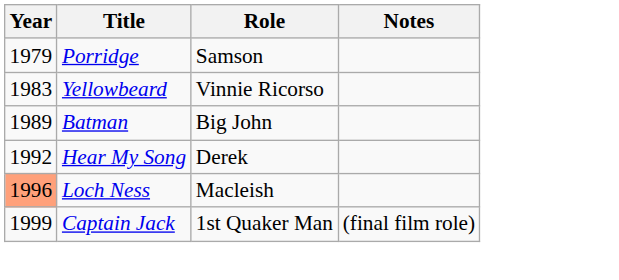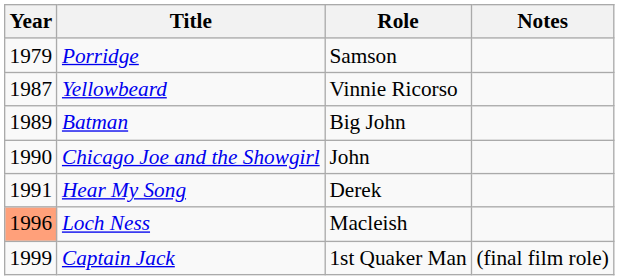 <table class="wikitable">
 <tr>
 <th>Year</th>
 <th>Title</th>
 <th>Role</th>
 <th>Notes</th>
 </tr>
 <tr>
 <td>1979</td>
 <td><em><a href='#'>Porridge</a></em></td>
 <td>Samson</td>
 <td></td>
 </tr>
 <tr>
-<td>1983</td>
+<td>1987</td>
 <td><em><a href='#'>Yellowbeard</a></em></td>
 <td>Vinnie Ricorso</td>
 <td></td>
 </tr>
 <tr>
 <td>1989</td>
 <td><em><a href='#'>Batman</a></em></td>
 <td>Big John</td>
 <td></td>
 </tr>
 <tr>
-<td>1992</td>
+<td>1990</td>
+<td><em><a href='#'>Chicago Joe and the Showgirl</a></em></td>
+<td>John</td>
+<td></td>
+</tr>
+<tr>
+<td>1991</td>
 <td><em><a href='#'>Hear My Song</a></em></td>
 <td>Derek</td>
 <td></td>
 </tr>
 <tr>
 <td style="background: lightsalmon;">1996</td>
 <td><em><a href='#'>Loch Ness</a></em></td>
 <td>Macleish</td>
 <td></td>
 </tr>
 <tr>
 <td>1999</td>
 <td><em><a href='#'>Captain Jack</a></em></td>
 <td>1st Quaker Man</td>
 <td>(final film role)</td>
 </tr>
 </table>
